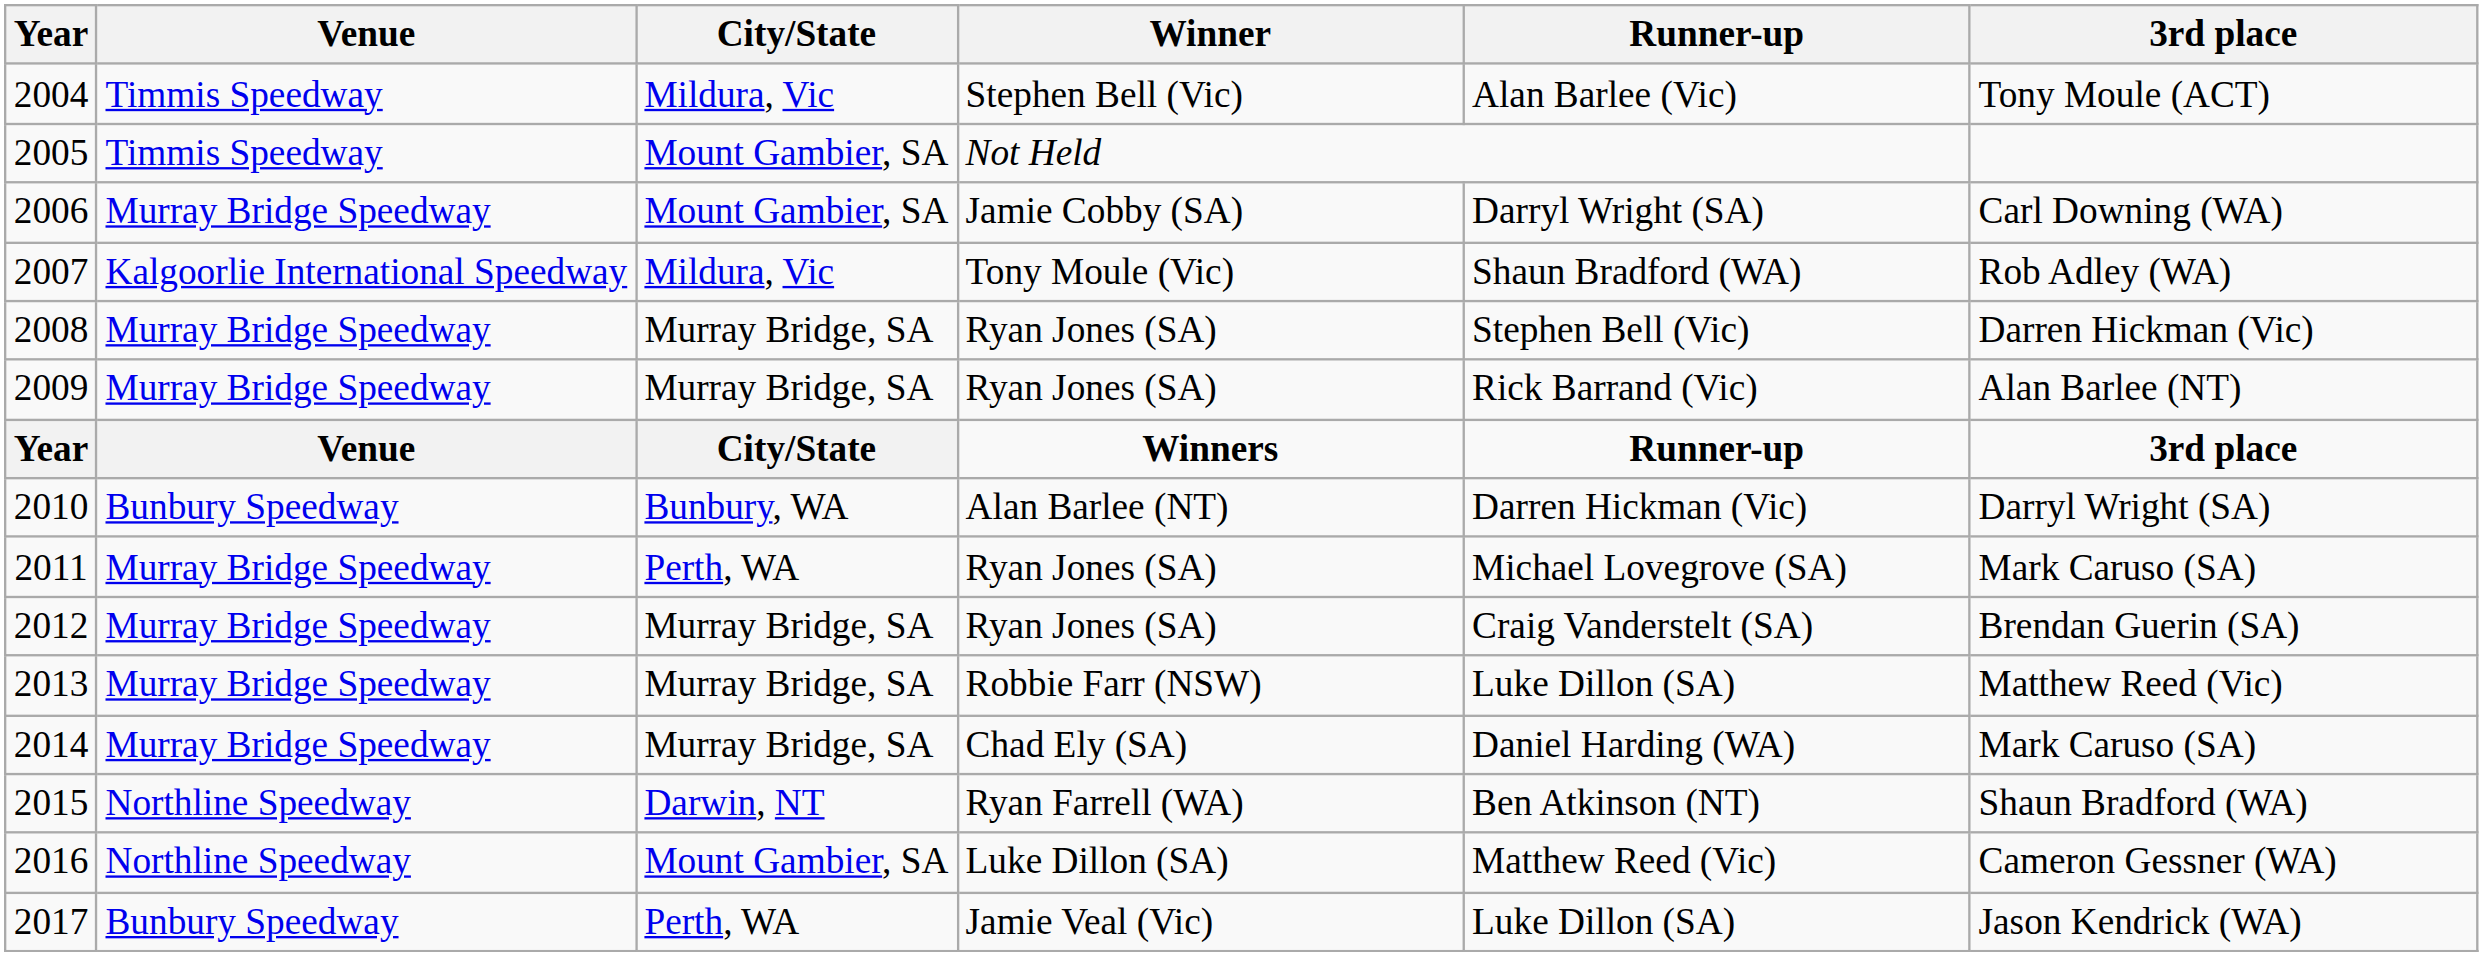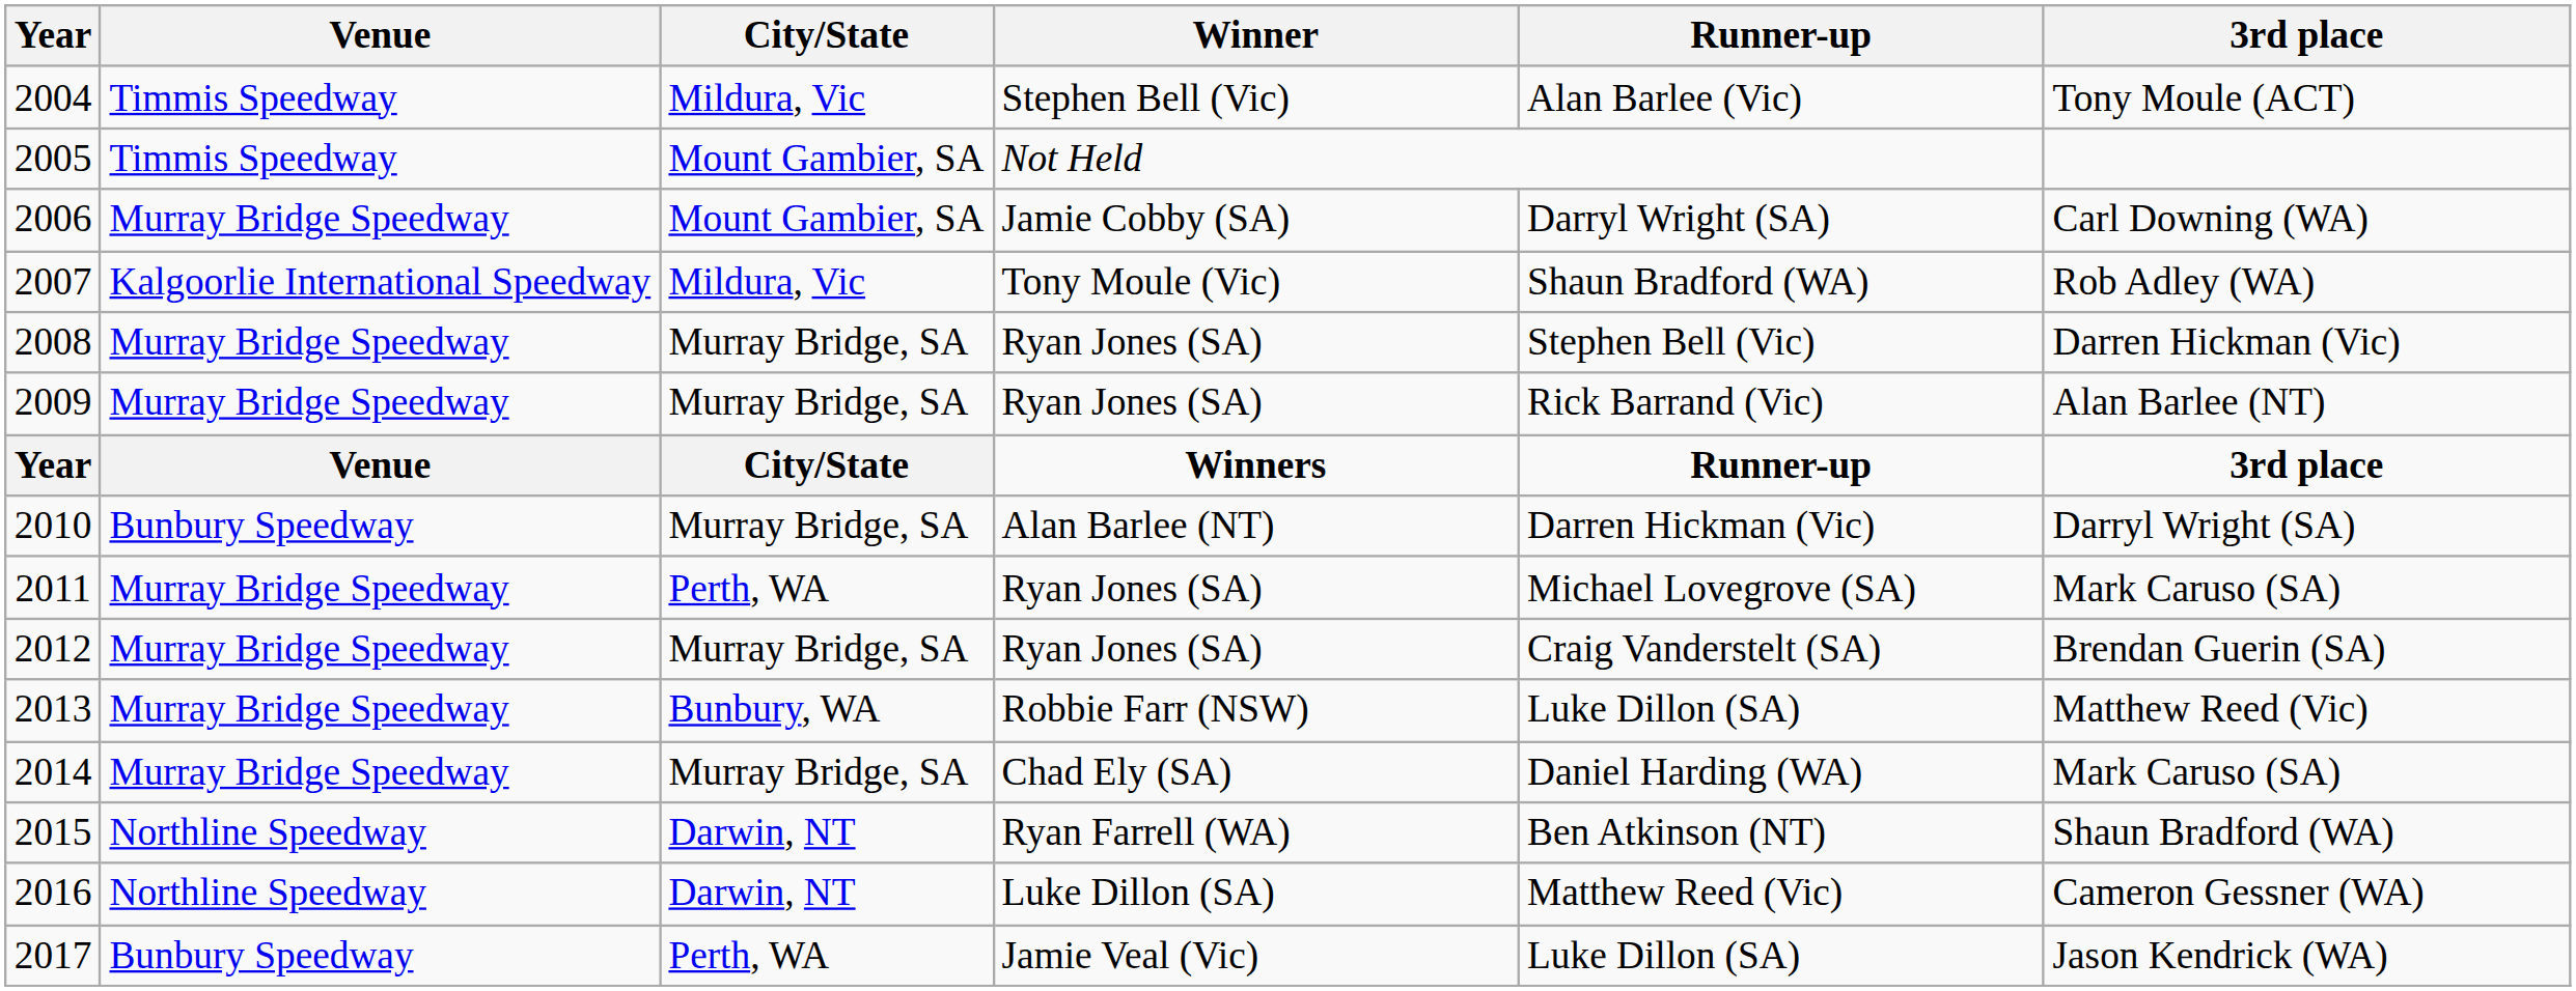 <table class="wikitable">
 <tr align=center>
 <th>Year</th>
 <th>Venue</th>
 <th>City/State</th>
 <th width=210px >Winner</th>
 <th width=210px >Runner-up</th>
 <th width=210px >3rd place</th>
 </tr>
 <tr>
 <td style="text-align:center;">2004</td>
 <td><a href='#'>Timmis Speedway</a></td>
 <td><a href='#'>Mildura</a>, <a href='#'>Vic</a></td>
 <td>Stephen Bell (Vic)</td>
 <td>Alan Barlee (Vic)</td>
 <td>Tony Moule (ACT)</td>
 </tr>
 <tr>
 <td style="text-align:center;">2005</td>
 <td><a href='#'>Timmis Speedway</a></td>
 <td><a href='#'>Mount Gambier</a>, SA</td>
 <td colspan=2><em>Not Held</em></td>
 </tr>
 <tr>
 <td style="text-align:center;">2006</td>
 <td><a href='#'>Murray Bridge Speedway</a></td>
 <td><a href='#'>Mount Gambier</a>, SA</td>
 <td>Jamie Cobby (SA)</td>
 <td>Darryl Wright (SA)</td>
 <td>Carl Downing (WA)</td>
 </tr>
 <tr>
 <td style="text-align:center;">2007</td>
 <td><a href='#'>Kalgoorlie International Speedway</a></td>
 <td><a href='#'>Mildura</a>, <a href='#'>Vic</a></td>
 <td>Tony Moule (Vic)</td>
 <td>Shaun Bradford (WA)</td>
 <td>Rob Adley (WA)</td>
 </tr>
 <tr>
 <td style="text-align:center;">2008</td>
 <td><a href='#'>Murray Bridge Speedway</a></td>
 <td>Murray Bridge, SA</td>
 <td>Ryan Jones (SA)</td>
 <td>Stephen Bell (Vic)</td>
 <td>Darren Hickman (Vic)</td>
 </tr>
 <tr>
 <td style="text-align:center;">2009</td>
 <td><a href='#'>Murray Bridge Speedway</a></td>
 <td>Murray Bridge, SA</td>
 <td>Ryan Jones (SA)</td>
 <td>Rick Barrand (Vic)</td>
 <td>Alan Barlee (NT)</td>
 </tr>
 <tr align=center>
 <th>Year</th>
 <th>Venue</th>
 <th>City/State</th>
 <td width=210px ><strong>Winners</strong></td>
 <td width=210px ><strong>Runner-up</strong></td>
 <td width=210px ><strong>3rd place</strong></td>
 </tr>
 <tr>
 <td style="text-align:center;">2010</td>
 <td><a href='#'>Bunbury Speedway</a></td>
-<td><a href='#'>Bunbury</a>, WA</td>
+<td>Murray Bridge, SA</td>
 <td>Alan Barlee (NT)</td>
 <td>Darren Hickman (Vic)</td>
 <td>Darryl Wright (SA)</td>
 </tr>
 <tr>
 <td style="text-align:center;">2011</td>
 <td><a href='#'>Murray Bridge Speedway</a></td>
 <td><a href='#'>Perth</a>, WA</td>
 <td>Ryan Jones (SA)</td>
 <td>Michael Lovegrove (SA)</td>
 <td>Mark Caruso (SA)</td>
 </tr>
 <tr>
 <td style="text-align:center;">2012</td>
 <td><a href='#'>Murray Bridge Speedway</a></td>
 <td>Murray Bridge, SA</td>
 <td>Ryan Jones (SA)</td>
 <td>Craig Vanderstelt (SA)</td>
 <td>Brendan Guerin (SA)</td>
 </tr>
 <tr>
 <td style="text-align:center;">2013</td>
 <td><a href='#'>Murray Bridge Speedway</a></td>
-<td>Murray Bridge, SA</td>
+<td><a href='#'>Bunbury</a>, WA</td>
 <td>Robbie Farr (NSW)</td>
 <td>Luke Dillon (SA)</td>
 <td>Matthew Reed (Vic)</td>
 </tr>
 <tr>
 <td style="text-align:center;">2014</td>
 <td><a href='#'>Murray Bridge Speedway</a></td>
 <td>Murray Bridge, SA</td>
 <td>Chad Ely (SA)</td>
 <td>Daniel Harding (WA)</td>
 <td>Mark Caruso (SA)</td>
 </tr>
 <tr>
 <td style="text-align:center;">2015</td>
 <td><a href='#'>Northline Speedway</a></td>
 <td><a href='#'>Darwin</a>, <a href='#'>NT</a></td>
 <td>Ryan Farrell (WA)</td>
 <td>Ben Atkinson (NT)</td>
 <td>Shaun Bradford (WA)</td>
 </tr>
 <tr>
 <td style="text-align:center;">2016</td>
 <td><a href='#'>Northline Speedway</a></td>
-<td><a href='#'>Mount Gambier</a>, SA</td>
+<td><a href='#'>Darwin</a>, <a href='#'>NT</a></td>
 <td>Luke Dillon (SA)</td>
 <td>Matthew Reed (Vic)</td>
 <td>Cameron Gessner (WA)</td>
 </tr>
 <tr>
 <td style="text-align:center;">2017</td>
 <td><a href='#'>Bunbury Speedway</a></td>
 <td><a href='#'>Perth</a>, WA</td>
 <td>Jamie Veal (Vic)</td>
 <td>Luke Dillon (SA)</td>
 <td>Jason Kendrick (WA)</td>
 </tr>
 <tr style="text-align:center;">
 </tr>
 </table>
